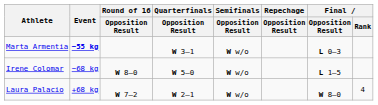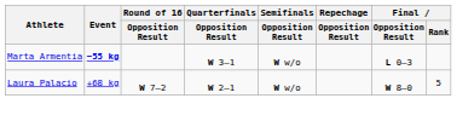 <table class="wikitable" style="font-size:90%">
 <tr>
 <th rowspan="2">Athlete</th>
 <th rowspan="2">Event</th>
 <th>Round of 16</th>
 <th>Quarterfinals</th>
 <th>Semifinals</th>
 <th>Repechage</th>
 <th colspan=2>Final / </th>
 </tr>
 <tr style="font-size:95%">
 <th>Opposition<br>Result</th>
 <th>Opposition<br>Result</th>
 <th>Opposition<br>Result</th>
 <th>Opposition<br>Result</th>
 <th>Opposition<br>Result</th>
 <th>Rank</th>
 </tr>
 <tr align=center>
 <td align=left><a href='#'>Marta Armentia</a></td>
 <td align=left><strong><a href='#'>−55 kg</a></strong></td>
 <td></td>
 <td><br><strong>W</strong> 3–1</td>
 <td><br><strong>W</strong> w/o</td>
 <td></td>
 <td><br><strong>L</strong> 0–3</td>
 <td></td>
 </tr>
 <tr align=center>
-<td align=left><a href='#'>Irene Colomar</a></td>
-<td align=left><a href='#'>−68 kg</a></td>
-<td><br><strong>W</strong> 8–0</td>
-<td><br><strong>W</strong> 5–0</td>
-<td><br><strong>W</strong> w/o</td>
-<td></td>
-<td><br><strong>L</strong> 1–5</td>
-<td></td>
-</tr>
-<tr align=center>
 <td align=left><a href='#'>Laura Palacio</a></td>
 <td align=left><a href='#'>+68 kg</a></td>
 <td><br><strong>W</strong> 7–2</td>
 <td><br><strong>W</strong> 2–1</td>
 <td><br><strong>W</strong> w/o</td>
 <td></td>
 <td><br><strong>W</strong> 8–0</td>
-<td>4</td>
+<td>5</td>
 </tr>
 </table>
